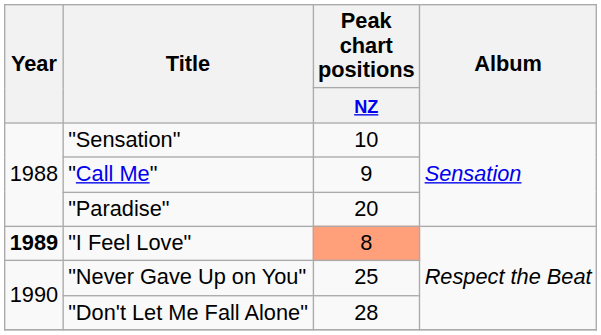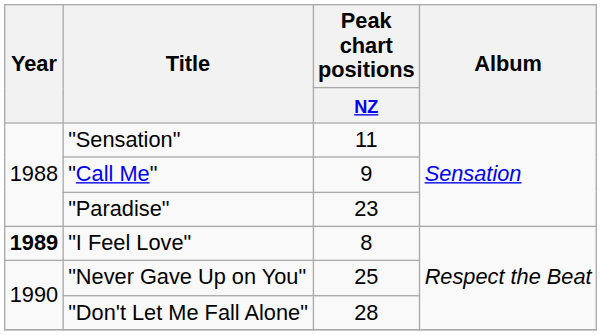 <table class="wikitable plainrowheaders">
 <tr>
 <th rowspan="2"  width="1em">Year</th>
 <th rowspan="2">Title</th>
 <th width="3em">Peak chart positions</th>
 <th rowspan="2">Album</th>
 </tr>
 <tr>
 <th><small><a href='#'>NZ</a></small></th>
 </tr>
 <tr>
 <td rowspan=3>1988</td>
 <td>"Sensation"</td>
-<td align="center">10</td>
+<td align="center">11</td>
 <td rowspan=3><em><a href='#'>Sensation</a></em></td>
 </tr>
 <tr>
 <td>"<a href='#'>Call Me</a>"</td>
 <td align="center">9</td>
 </tr>
 <tr>
 <td>"Paradise"</td>
-<td align="center">20</td>
+<td align="center">23</td>
 </tr>
 <tr>
 <td><strong>1989</strong></td>
 <td>"I Feel Love"</td>
-<td align="center" style="background: lightsalmon;">8</td>
+<td align="center">8</td>
 <td rowspan=3><em>Respect the Beat</em></td>
 </tr>
 <tr>
 <td rowspan=2>1990</td>
 <td>"Never Gave Up on You"</td>
 <td align="center">25</td>
 </tr>
 <tr>
 <td>"Don't Let Me Fall Alone"</td>
 <td align="center">28</td>
 </tr>
 <tr>
 </tr>
 </table>
